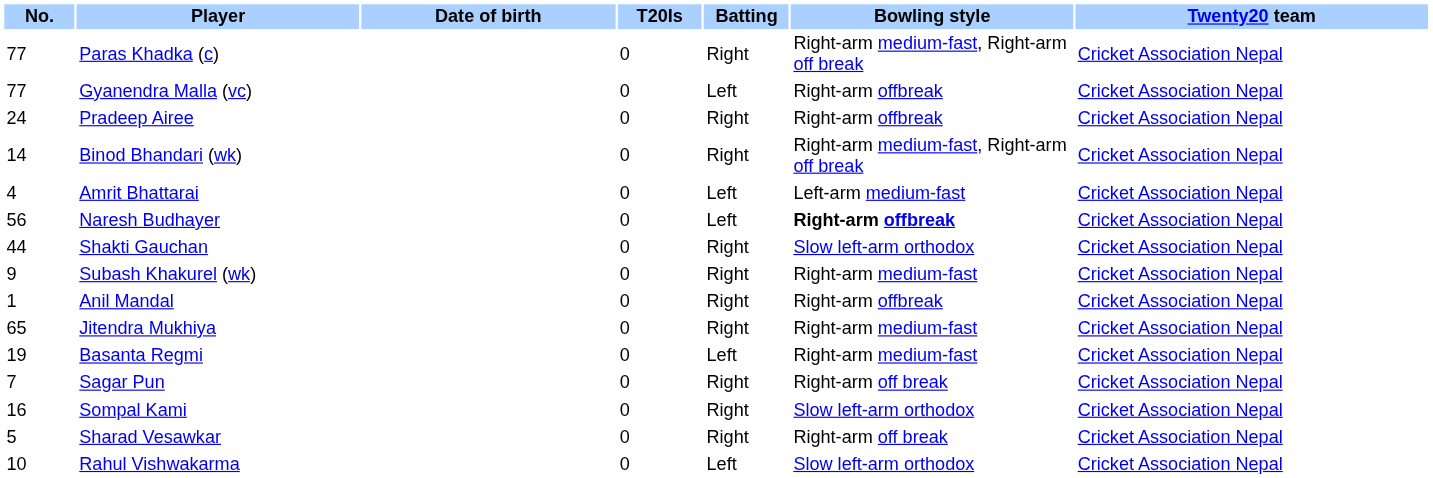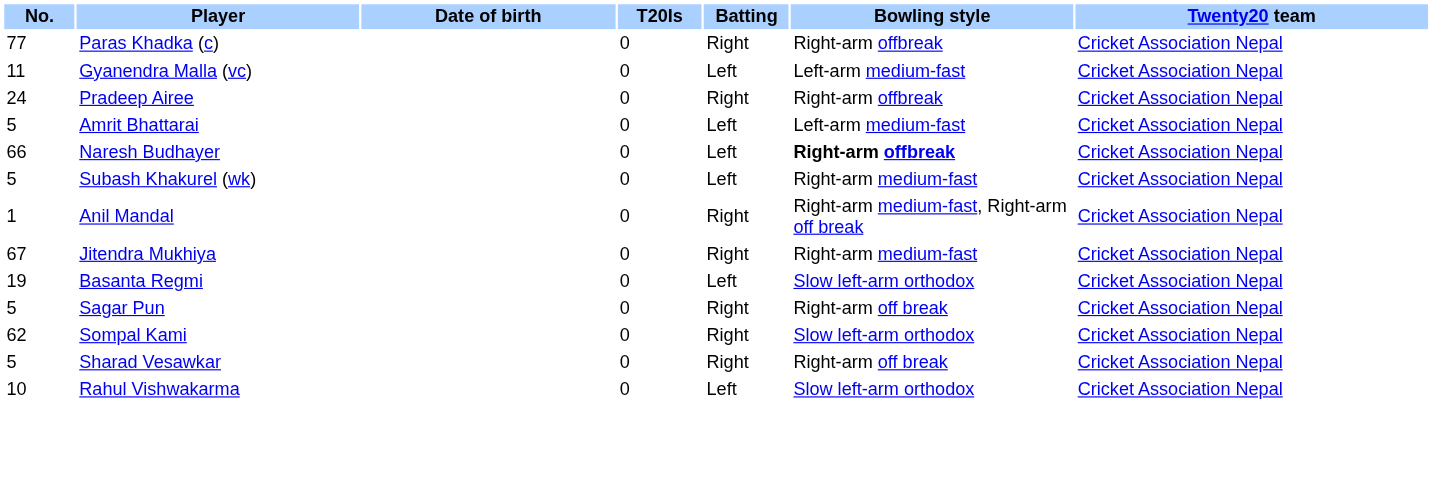 <table border="0" cellspacing="2" cellpadding="2" style="width:100%;">
 <tr style="background:#aad0ff;">
 <th scope="col" width="5%">No.</th>
 <th scope="col" width="20%">Player</th>
 <th scope="col" width="18%">Date of birth</th>
 <th scope="col" width="6%">T20Is</th>
 <th scope="col" width="6%">Batting</th>
 <th scope="col" width="20%">Bowling style</th>
 <th scope="col" width="25%"><a href='#'>Twenty20</a> team</th>
 </tr>
 <tr>
 <td>77</td>
 <td><a href='#'>Paras Khadka</a> (<a href='#'>c</a>)</td>
 <td></td>
 <td>0</td>
 <td>Right</td>
-<td>Right-arm <a href='#'>medium-fast</a>, Right-arm <a href='#'>off break</a></td>
+<td>Right-arm <a href='#'>offbreak</a></td>
 <td> <a href='#'>Cricket Association Nepal</a></td>
 </tr>
 <tr>
-<td>77</td>
+<td>11</td>
 <td><a href='#'>Gyanendra Malla</a> (<a href='#'>vc</a>)</td>
 <td></td>
 <td>0</td>
 <td>Left</td>
-<td>Right-arm <a href='#'>offbreak</a></td>
+<td>Left-arm <a href='#'>medium-fast</a></td>
 <td> <a href='#'>Cricket Association Nepal</a></td>
 </tr>
 <tr>
 <td>24</td>
 <td><a href='#'>Pradeep Airee</a></td>
 <td></td>
 <td>0</td>
 <td>Right</td>
 <td>Right-arm <a href='#'>offbreak</a></td>
 <td> <a href='#'>Cricket Association Nepal</a></td>
 </tr>
 <tr>
-<td>14</td>
-<td><a href='#'>Binod Bhandari</a> (<a href='#'>wk</a>)</td>
-<td></td>
-<td>0</td>
-<td>Right</td>
-<td>Right-arm <a href='#'>medium-fast</a>, Right-arm <a href='#'>off break</a></td>
-<td> <a href='#'>Cricket Association Nepal</a></td>
-</tr>
-<tr>
-<td>4</td>
+<td>5</td>
 <td><a href='#'>Amrit Bhattarai</a></td>
 <td></td>
 <td>0</td>
 <td>Left</td>
 <td>Left-arm <a href='#'>medium-fast</a></td>
 <td> <a href='#'>Cricket Association Nepal</a></td>
 </tr>
 <tr>
-<td>56</td>
+<td>66</td>
 <td><a href='#'>Naresh Budhayer</a></td>
 <td></td>
 <td>0</td>
 <td>Left</td>
 <td><strong>Right-arm <a href='#'>offbreak</a></strong></td>
 <td> <a href='#'>Cricket Association Nepal</a></td>
 </tr>
 <tr>
-<td>44</td>
-<td><a href='#'>Shakti Gauchan</a></td>
-<td></td>
-<td>0</td>
-<td>Right</td>
-<td><a href='#'>Slow left-arm orthodox</a></td>
-<td> <a href='#'>Cricket Association Nepal</a></td>
-</tr>
-<tr>
-<td>9</td>
+<td>5</td>
 <td><a href='#'>Subash Khakurel</a> (<a href='#'>wk</a>)</td>
 <td></td>
 <td>0</td>
-<td>Right</td>
+<td>Left</td>
 <td>Right-arm <a href='#'>medium-fast</a></td>
 <td> <a href='#'>Cricket Association Nepal</a></td>
 </tr>
 <tr>
 <td>1</td>
 <td><a href='#'>Anil Mandal</a></td>
 <td></td>
 <td>0</td>
 <td>Right</td>
-<td>Right-arm <a href='#'>offbreak</a></td>
+<td>Right-arm <a href='#'>medium-fast</a>, Right-arm <a href='#'>off break</a></td>
 <td> <a href='#'>Cricket Association Nepal</a></td>
 </tr>
 <tr>
-<td>65</td>
+<td>67</td>
 <td><a href='#'>Jitendra Mukhiya</a></td>
 <td></td>
 <td>0</td>
 <td>Right</td>
 <td>Right-arm <a href='#'>medium-fast</a></td>
 <td> <a href='#'>Cricket Association Nepal</a></td>
 </tr>
 <tr>
 <td>19</td>
 <td><a href='#'>Basanta Regmi</a></td>
 <td></td>
 <td>0</td>
 <td>Left</td>
-<td>Right-arm <a href='#'>medium-fast</a></td>
+<td><a href='#'>Slow left-arm orthodox</a></td>
 <td> <a href='#'>Cricket Association Nepal</a></td>
 </tr>
 <tr>
-<td>7</td>
+<td>5</td>
 <td><a href='#'>Sagar Pun</a></td>
 <td></td>
 <td>0</td>
 <td>Right</td>
 <td>Right-arm <a href='#'>off break</a></td>
 <td> <a href='#'>Cricket Association Nepal</a></td>
 </tr>
 <tr>
-<td>16</td>
+<td>62</td>
 <td><a href='#'>Sompal Kami</a></td>
 <td></td>
 <td>0</td>
 <td>Right</td>
 <td><a href='#'>Slow left-arm orthodox</a></td>
 <td> <a href='#'>Cricket Association Nepal</a></td>
 </tr>
 <tr>
 <td>5</td>
 <td><a href='#'>Sharad Vesawkar</a></td>
 <td></td>
 <td>0</td>
 <td>Right</td>
 <td>Right-arm <a href='#'>off break</a></td>
 <td> <a href='#'>Cricket Association Nepal</a></td>
 </tr>
 <tr>
 <td>10</td>
 <td><a href='#'>Rahul Vishwakarma</a></td>
 <td></td>
 <td>0</td>
 <td>Left</td>
 <td><a href='#'>Slow left-arm orthodox</a></td>
 <td> <a href='#'>Cricket Association Nepal</a></td>
 </tr>
 </table>
